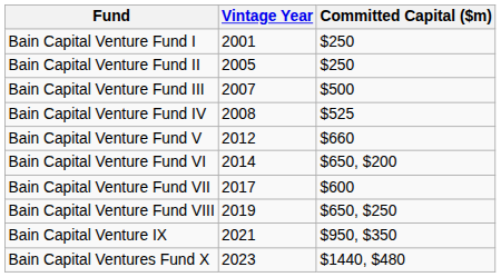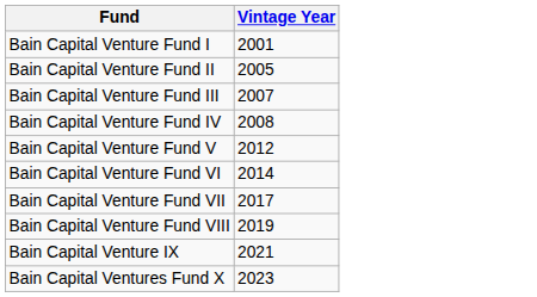 <table class="wikitable">
 <tr>
 <th>Fund</th>
 <th><a href='#'>Vintage Year</a></th>
-<th>Committed Capital ($m)</th>
 </tr>
 <tr>
 <td>Bain Capital Venture Fund I</td>
 <td>2001</td>
-<td>$250</td>
 </tr>
 <tr>
 <td>Bain Capital Venture Fund II</td>
 <td>2005</td>
-<td>$250</td>
 </tr>
 <tr>
 <td>Bain Capital Venture Fund III</td>
 <td>2007</td>
-<td>$500</td>
 </tr>
 <tr>
 <td>Bain Capital Venture Fund IV</td>
 <td>2008</td>
-<td>$525</td>
 </tr>
 <tr>
 <td>Bain Capital Venture Fund V</td>
 <td>2012</td>
-<td>$660</td>
 </tr>
 <tr>
 <td>Bain Capital Venture Fund VI</td>
 <td>2014</td>
-<td>$650, $200</td>
 </tr>
 <tr>
 <td>Bain Capital Venture Fund VII</td>
 <td>2017</td>
-<td>$600</td>
 </tr>
 <tr>
 <td>Bain Capital Venture Fund VIII</td>
 <td>2019</td>
-<td>$650, $250 </td>
 </tr>
 <tr>
 <td>Bain Capital Venture IX</td>
 <td>2021</td>
-<td>$950, $350 </td>
 </tr>
 <tr>
 <td>Bain Capital Ventures Fund X</td>
 <td>2023</td>
-<td>$1440, $480 </td>
 </tr>
 </table>
